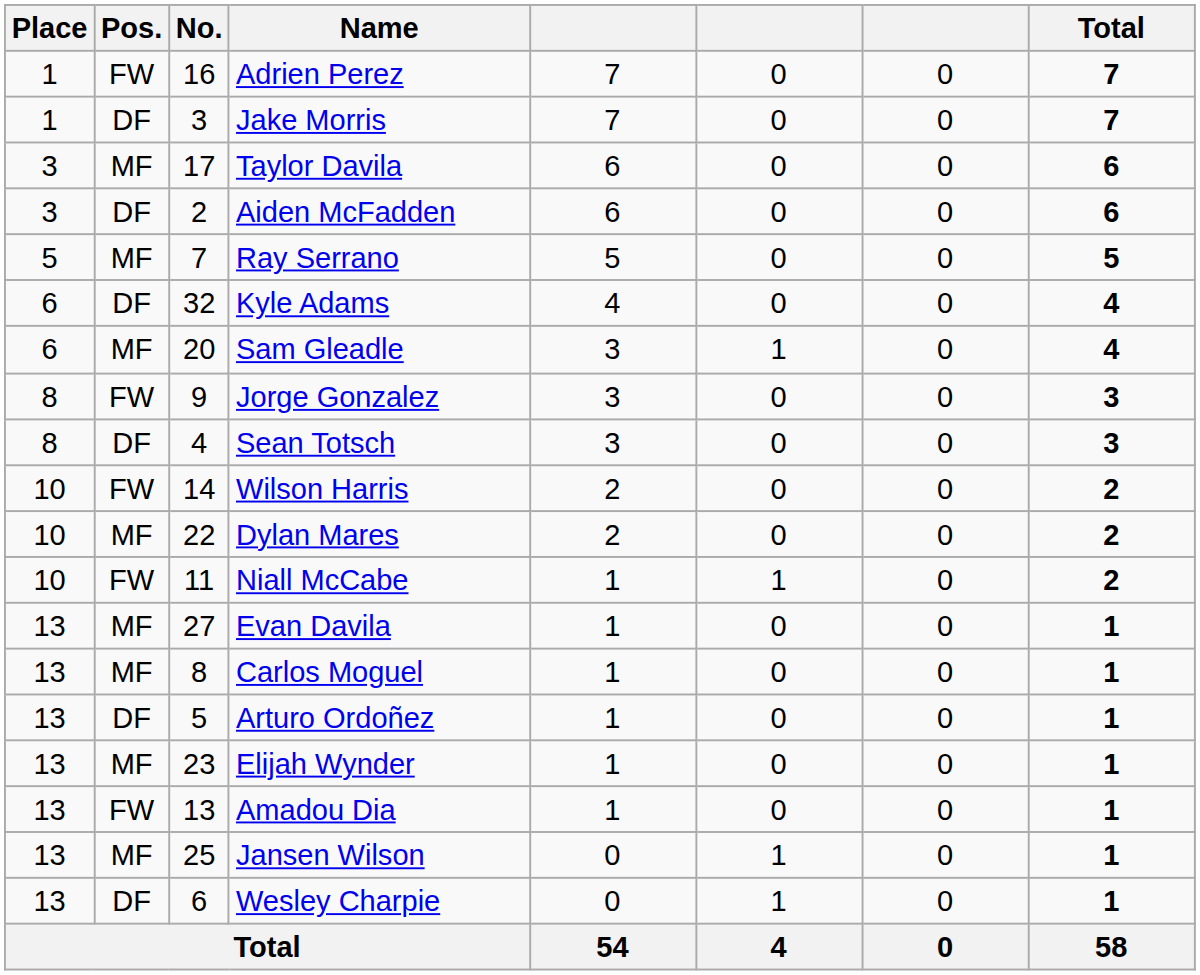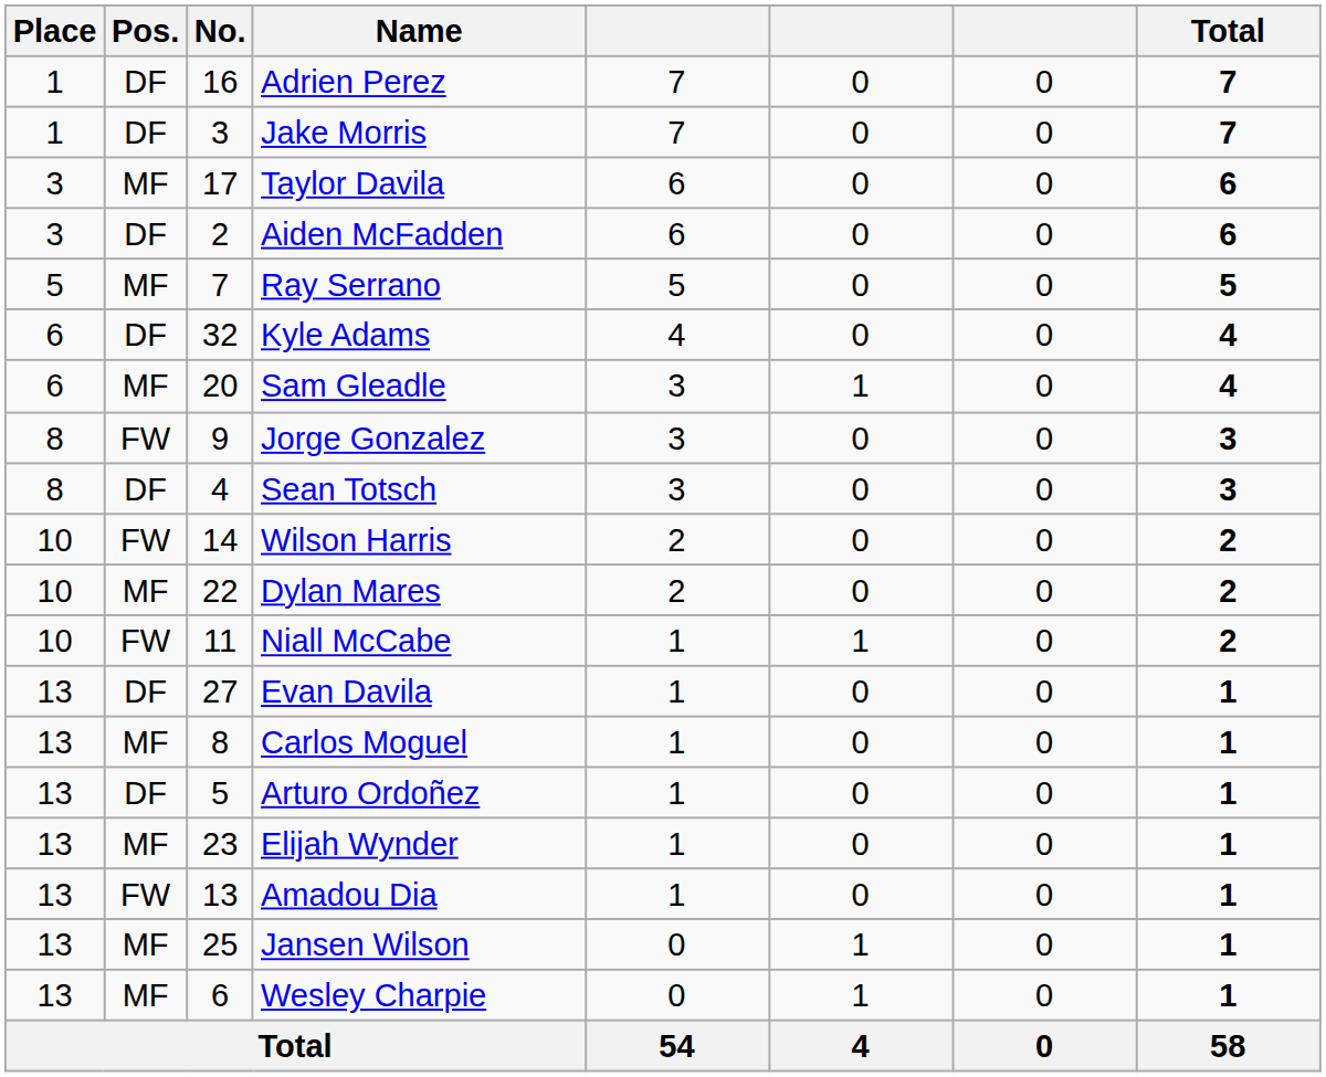 <table class="wikitable sortable" style="font-size: 95%; text-align: center;">
 <tr>
 <th width=20>Place</th>
 <th width=20>Pos.</th>
 <th width=20>No.</th>
 <th width=150>Name</th>
 <th width=80></th>
 <th width=80></th>
 <th width=80></th>
 <th width=80><strong>Total</strong></th>
 </tr>
 <tr>
 <td>1</td>
-<td>FW</td>
+<td>DF</td>
 <td>16</td>
 <td align="left"> <a href='#'>Adrien Perez</a></td>
 <td>7</td>
 <td>0</td>
 <td>0</td>
 <td><strong>7</strong></td>
 </tr>
 <tr>
 <td>1</td>
 <td>DF</td>
 <td>3</td>
 <td align="left"> <a href='#'>Jake Morris</a></td>
 <td>7</td>
 <td>0</td>
 <td>0</td>
 <td><strong>7</strong></td>
 </tr>
 <tr>
 <td>3</td>
 <td>MF</td>
 <td>17</td>
 <td align="left"> <a href='#'>Taylor Davila</a></td>
 <td>6</td>
 <td>0</td>
 <td>0</td>
 <td><strong>6</strong></td>
 </tr>
 <tr>
 <td>3</td>
 <td>DF</td>
 <td>2</td>
 <td align="left"> <a href='#'>Aiden McFadden</a></td>
 <td>6</td>
 <td>0</td>
 <td>0</td>
 <td><strong>6</strong></td>
 </tr>
 <tr>
 <td>5</td>
 <td>MF</td>
 <td>7</td>
 <td align="left"> <a href='#'>Ray Serrano</a></td>
 <td>5</td>
 <td>0</td>
 <td>0</td>
 <td><strong>5</strong></td>
 </tr>
 <tr>
 <td>6</td>
 <td>DF</td>
 <td>32</td>
 <td align="left"> <a href='#'>Kyle Adams</a></td>
 <td>4</td>
 <td>0</td>
 <td>0</td>
 <td><strong>4</strong></td>
 </tr>
 <tr>
 <td>6</td>
 <td>MF</td>
 <td>20</td>
 <td align="left"> <a href='#'>Sam Gleadle</a></td>
 <td>3</td>
 <td>1</td>
 <td>0</td>
 <td><strong>4</strong></td>
 </tr>
 <tr>
 <td>8</td>
 <td>FW</td>
 <td>9</td>
 <td align="left"> <a href='#'>Jorge Gonzalez</a></td>
 <td>3</td>
 <td>0</td>
 <td>0</td>
 <td><strong>3</strong></td>
 </tr>
 <tr>
 <td>8</td>
 <td>DF</td>
 <td>4</td>
 <td align="left"> <a href='#'>Sean Totsch</a></td>
 <td>3</td>
 <td>0</td>
 <td>0</td>
 <td><strong>3</strong></td>
 </tr>
 <tr>
 <td>10</td>
 <td>FW</td>
 <td>14</td>
 <td align="left"> <a href='#'>Wilson Harris</a></td>
 <td>2</td>
 <td>0</td>
 <td>0</td>
 <td><strong>2</strong></td>
 </tr>
 <tr>
 <td>10</td>
 <td>MF</td>
 <td>22</td>
 <td align="left"> <a href='#'>Dylan Mares</a></td>
 <td>2</td>
 <td>0</td>
 <td>0</td>
 <td><strong>2</strong></td>
 </tr>
 <tr>
 <td>10</td>
 <td>FW</td>
 <td>11</td>
 <td align="left"> <a href='#'>Niall McCabe</a></td>
 <td>1</td>
 <td>1</td>
 <td>0</td>
 <td><strong>2</strong></td>
 </tr>
 <tr>
 <td>13</td>
-<td>MF</td>
+<td>DF</td>
 <td>27</td>
 <td align="left"> <a href='#'>Evan Davila</a></td>
 <td>1</td>
 <td>0</td>
 <td>0</td>
 <td><strong>1</strong></td>
 </tr>
 <tr>
 <td>13</td>
 <td>MF</td>
 <td>8</td>
 <td align="left"> <a href='#'>Carlos Moguel</a></td>
 <td>1</td>
 <td>0</td>
 <td>0</td>
 <td><strong>1</strong></td>
 </tr>
 <tr>
 <td>13</td>
 <td>DF</td>
 <td>5</td>
 <td align="left"> <a href='#'>Arturo Ordoñez</a></td>
 <td>1</td>
 <td>0</td>
 <td>0</td>
 <td><strong>1</strong></td>
 </tr>
 <tr>
 <td>13</td>
 <td>MF</td>
 <td>23</td>
 <td align="left"> <a href='#'>Elijah Wynder</a></td>
 <td>1</td>
 <td>0</td>
 <td>0</td>
 <td><strong>1</strong></td>
 </tr>
 <tr>
 <td>13</td>
 <td>FW</td>
 <td>13</td>
 <td align="left"> <a href='#'>Amadou Dia</a></td>
 <td>1</td>
 <td>0</td>
 <td>0</td>
 <td><strong>1</strong></td>
 </tr>
 <tr>
 <td>13</td>
 <td>MF</td>
 <td>25</td>
 <td align="left"> <a href='#'>Jansen Wilson</a></td>
 <td>0</td>
 <td>1</td>
 <td>0</td>
 <td><strong>1</strong></td>
 </tr>
 <tr>
 <td>13</td>
-<td>DF</td>
+<td>MF</td>
 <td>6</td>
 <td align="left"> <a href='#'>Wesley Charpie</a></td>
 <td>0</td>
 <td>1</td>
 <td>0</td>
 <td><strong>1</strong></td>
 </tr>
 <tr>
 <th colspan="4">Total</th>
 <th>54</th>
 <th>4</th>
 <th>0</th>
 <th>58</th>
 </tr>
 </table>
